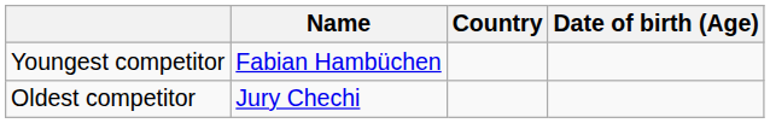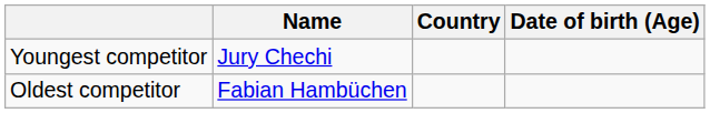 <table class="wikitable sortable">
 <tr>
 <th></th>
 <th>Name</th>
 <th>Country</th>
 <th>Date of birth (Age)</th>
 </tr>
 <tr>
 <td>Youngest competitor</td>
-<td><a href='#'>Fabian Hambüchen</a></td>
+<td><a href='#'>Jury Chechi</a></td>
 <td></td>
 <td></td>
 </tr>
 <tr>
 <td>Oldest competitor</td>
-<td><a href='#'>Jury Chechi</a></td>
+<td><a href='#'>Fabian Hambüchen</a></td>
 <td></td>
 <td></td>
 </tr>
 </table>
